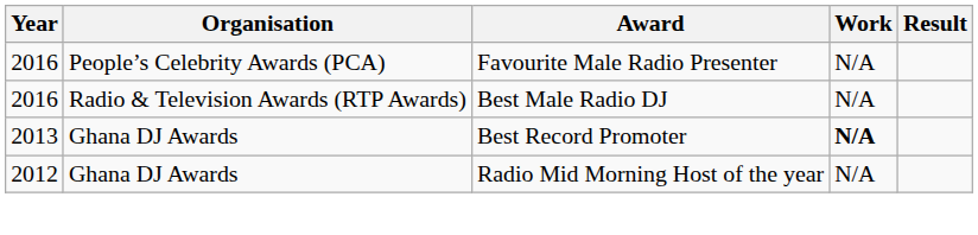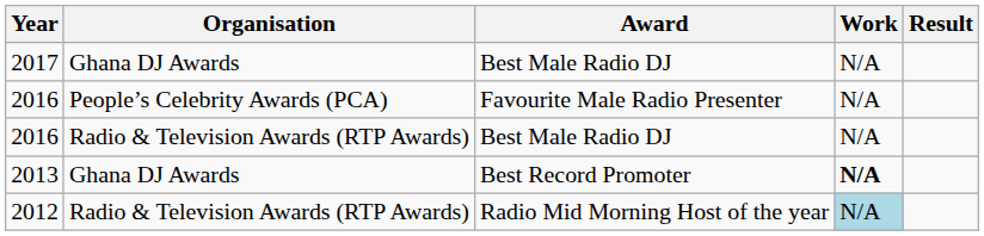 <table class="wikitable">
 <tr>
 <th>Year</th>
 <th>Organisation</th>
 <th>Award</th>
 <th>Work</th>
 <th>Result</th>
+</tr>
+<tr>
+<td>2017</td>
+<td>Ghana DJ Awards</td>
+<td>Best Male Radio DJ</td>
+<td>N/A</td>
+<td></td>
 </tr>
 <tr>
 <td>2016</td>
 <td>People’s Celebrity Awards (PCA)</td>
 <td>Favourite Male Radio Presenter</td>
 <td>N/A</td>
 <td></td>
 </tr>
 <tr>
 <td>2016</td>
 <td>Radio & Television Awards (RTP Awards)</td>
 <td>Best Male Radio DJ</td>
 <td>N/A</td>
 <td></td>
 </tr>
 <tr>
 <td>2013</td>
 <td>Ghana DJ Awards</td>
 <td>Best Record Promoter</td>
 <td><strong>N/A</strong></td>
 <td></td>
 </tr>
 <tr>
 <td>2012</td>
-<td>Ghana DJ Awards</td>
+<td>Radio & Television Awards (RTP Awards)</td>
 <td>Radio Mid Morning Host of the year</td>
-<td>N/A</td>
+<td style="background: lightblue;">N/A</td>
 <td></td>
 </tr>
 </table>
